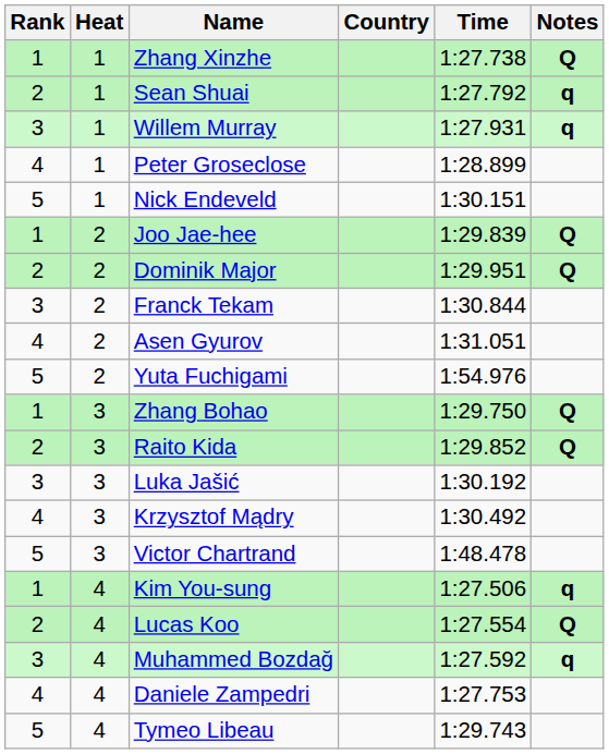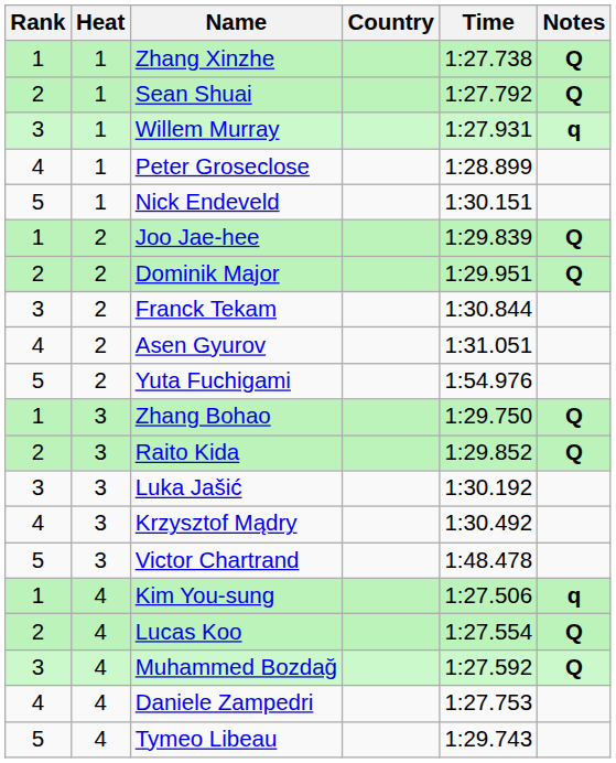 <table class="wikitable sortable" style="text-align:center">
 <tr>
 <th>Rank</th>
 <th>Heat</th>
 <th>Name</th>
 <th>Country</th>
 <th>Time</th>
 <th>Notes</th>
 </tr>
 <tr bgcolor=#bbf3bb>
 <td>1</td>
 <td>1</td>
 <td align=left><a href='#'>Zhang Xinzhe</a></td>
 <td align=left></td>
 <td>1:27.738</td>
 <td><strong>Q</strong></td>
 </tr>
 <tr bgcolor=#bbf3bb>
 <td>2</td>
 <td>1</td>
 <td align=left><a href='#'>Sean Shuai</a></td>
 <td align=left></td>
 <td>1:27.792</td>
-<td><strong>q</strong></td>
+<td><strong>Q</strong></td>
 </tr>
 <tr bgcolor=ccf9cc>
 <td>3</td>
 <td>1</td>
 <td align=left><a href='#'>Willem Murray</a></td>
 <td align=left></td>
 <td>1:27.931</td>
 <td><strong>q</strong></td>
 </tr>
 <tr>
 <td>4</td>
 <td>1</td>
 <td align=left><a href='#'>Peter Groseclose</a></td>
 <td align=left></td>
 <td>1:28.899</td>
 <td></td>
 </tr>
 <tr>
 <td>5</td>
 <td>1</td>
 <td align=left><a href='#'>Nick Endeveld</a></td>
 <td align=left></td>
 <td>1:30.151</td>
 <td></td>
 </tr>
 <tr bgcolor=#bbf3bb>
 <td>1</td>
 <td>2</td>
 <td align=left><a href='#'>Joo Jae-hee</a></td>
 <td align=left></td>
 <td>1:29.839</td>
 <td><strong>Q</strong></td>
 </tr>
 <tr bgcolor=#bbf3bb>
 <td>2</td>
 <td>2</td>
 <td align=left><a href='#'>Dominik Major</a></td>
 <td align=left></td>
 <td>1:29.951</td>
 <td><strong>Q</strong></td>
 </tr>
 <tr>
 <td>3</td>
 <td>2</td>
 <td align=left><a href='#'>Franck Tekam</a></td>
 <td align=left></td>
 <td>1:30.844</td>
 <td></td>
 </tr>
 <tr>
 <td>4</td>
 <td>2</td>
 <td align=left><a href='#'>Asen Gyurov</a></td>
 <td align=left></td>
 <td>1:31.051</td>
 <td></td>
 </tr>
 <tr>
 <td>5</td>
 <td>2</td>
 <td align=left><a href='#'>Yuta Fuchigami</a></td>
 <td align=left></td>
 <td>1:54.976</td>
 <td></td>
 </tr>
 <tr bgcolor=#bbf3bb>
 <td>1</td>
 <td>3</td>
 <td align=left><a href='#'>Zhang Bohao</a></td>
 <td align=left></td>
 <td>1:29.750</td>
 <td><strong>Q</strong></td>
 </tr>
 <tr bgcolor=#bbf3bb>
 <td>2</td>
 <td>3</td>
 <td align=left><a href='#'>Raito Kida</a></td>
 <td align=left></td>
 <td>1:29.852</td>
 <td><strong>Q</strong></td>
 </tr>
 <tr>
 <td>3</td>
 <td>3</td>
 <td align=left><a href='#'>Luka Jašić</a></td>
 <td align=left></td>
 <td>1:30.192</td>
 <td></td>
 </tr>
 <tr>
 <td>4</td>
 <td>3</td>
 <td align=left><a href='#'>Krzysztof Mądry</a></td>
 <td align=left></td>
 <td>1:30.492</td>
 <td></td>
 </tr>
 <tr>
 <td>5</td>
 <td>3</td>
 <td align=left><a href='#'>Victor Chartrand</a></td>
 <td align=left></td>
 <td>1:48.478</td>
 <td></td>
 </tr>
 <tr bgcolor=#bbf3bb>
 <td>1</td>
 <td>4</td>
 <td align=left><a href='#'>Kim You-sung</a></td>
 <td align=left></td>
 <td>1:27.506</td>
 <td><strong>q</strong></td>
 </tr>
 <tr bgcolor=#bbf3bb>
 <td>2</td>
 <td>4</td>
 <td align=left><a href='#'>Lucas Koo</a></td>
 <td align=left></td>
 <td>1:27.554</td>
 <td><strong>Q</strong></td>
 </tr>
 <tr bgcolor=ccf9cc>
 <td>3</td>
 <td>4</td>
 <td align=left><a href='#'>Muhammed Bozdağ</a></td>
 <td align=left></td>
 <td>1:27.592</td>
-<td><strong>q</strong></td>
+<td><strong>Q</strong></td>
 </tr>
 <tr>
 <td>4</td>
 <td>4</td>
 <td align=left><a href='#'>Daniele Zampedri</a></td>
 <td align=left></td>
 <td>1:27.753</td>
 <td></td>
 </tr>
 <tr>
 <td>5</td>
 <td>4</td>
 <td align=left><a href='#'>Tymeo Libeau</a></td>
 <td align=left></td>
 <td>1:29.743</td>
 <td></td>
 </tr>
 </table>
